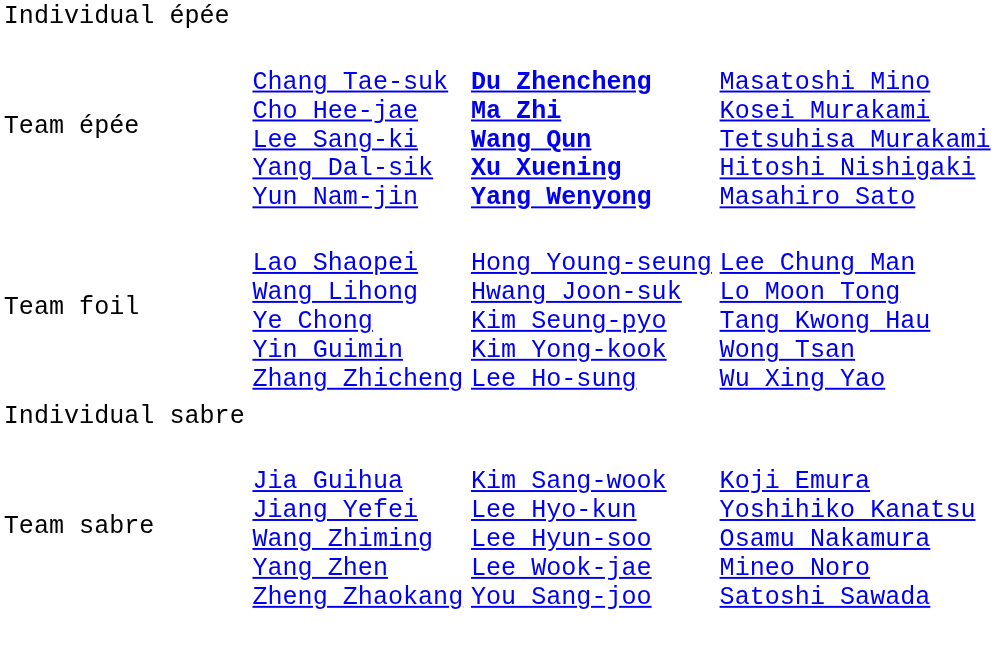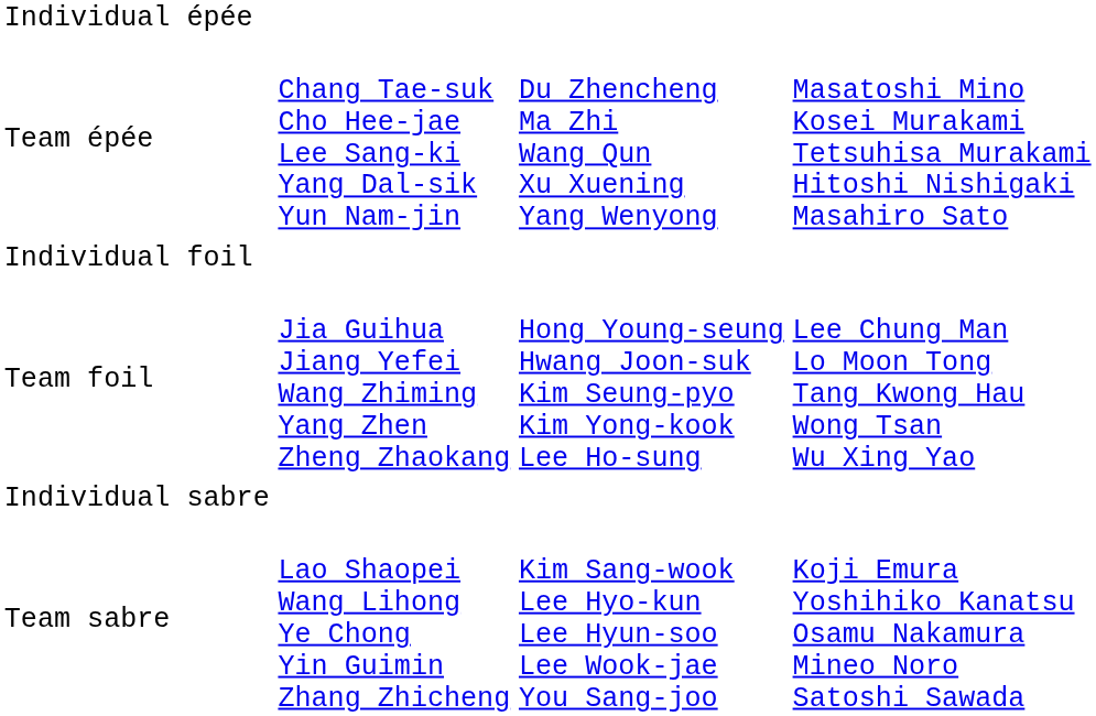 <table>
 <tr>
 <td>Individual épée<br></td>
 <td></td>
 <td></td>
 <td></td>
 </tr>
 <tr>
 <td>Team épée<br></td>
 <td><br><a href='#'>Chang Tae-suk</a><br><a href='#'>Cho Hee-jae</a><br><a href='#'>Lee Sang-ki</a><br><a href='#'>Yang Dal-sik</a><br><a href='#'>Yun Nam-jin</a></td>
-<td><strong><br><a href='#'>Du Zhencheng</a><br><a href='#'>Ma Zhi</a><br><a href='#'>Wang Qun</a><br><a href='#'>Xu Xuening</a><br><a href='#'>Yang Wenyong</a></strong></td>
+<td><br><a href='#'>Du Zhencheng</a><br><a href='#'>Ma Zhi</a><br><a href='#'>Wang Qun</a><br><a href='#'>Xu Xuening</a><br><a href='#'>Yang Wenyong</a></td>
 <td><br><a href='#'>Masatoshi Mino</a><br><a href='#'>Kosei Murakami</a><br><a href='#'>Tetsuhisa Murakami</a><br><a href='#'>Hitoshi Nishigaki</a><br><a href='#'>Masahiro Sato</a></td>
 </tr>
 <tr>
+<td>Individual foil<br></td>
+<td></td>
+<td></td>
+<td></td>
+</tr>
+<tr>
 <td>Team foil<br></td>
-<td><br><a href='#'>Lao Shaopei</a><br><a href='#'>Wang Lihong</a><br><a href='#'>Ye Chong</a><br><a href='#'>Yin Guimin</a><br><a href='#'>Zhang Zhicheng</a></td>
+<td><br><a href='#'>Jia Guihua</a><br><a href='#'>Jiang Yefei</a><br><a href='#'>Wang Zhiming</a><br><a href='#'>Yang Zhen</a><br><a href='#'>Zheng Zhaokang</a></td>
 <td><br><a href='#'>Hong Young-seung</a><br><a href='#'>Hwang Joon-suk</a><br><a href='#'>Kim Seung-pyo</a><br><a href='#'>Kim Yong-kook</a><br><a href='#'>Lee Ho-sung</a></td>
 <td><br><a href='#'>Lee Chung Man</a><br><a href='#'>Lo Moon Tong</a><br><a href='#'>Tang Kwong Hau</a><br><a href='#'>Wong Tsan</a><br><a href='#'>Wu Xing Yao</a></td>
 </tr>
 <tr>
 <td>Individual sabre<br></td>
 <td></td>
 <td></td>
 <td></td>
 </tr>
 <tr>
 <td>Team sabre<br></td>
-<td><br><a href='#'>Jia Guihua</a><br><a href='#'>Jiang Yefei</a><br><a href='#'>Wang Zhiming</a><br><a href='#'>Yang Zhen</a><br><a href='#'>Zheng Zhaokang</a></td>
+<td><br><a href='#'>Lao Shaopei</a><br><a href='#'>Wang Lihong</a><br><a href='#'>Ye Chong</a><br><a href='#'>Yin Guimin</a><br><a href='#'>Zhang Zhicheng</a></td>
 <td><br><a href='#'>Kim Sang-wook</a><br><a href='#'>Lee Hyo-kun</a><br><a href='#'>Lee Hyun-soo</a><br><a href='#'>Lee Wook-jae</a><br><a href='#'>You Sang-joo</a></td>
 <td><br><a href='#'>Koji Emura</a><br><a href='#'>Yoshihiko Kanatsu</a><br><a href='#'>Osamu Nakamura</a><br><a href='#'>Mineo Noro</a><br><a href='#'>Satoshi Sawada</a></td>
 </tr>
 </table>
